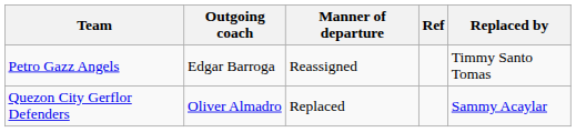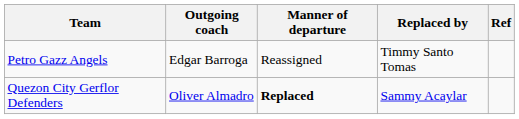 <table class=wikitable>
 <tr>
 <th>Team</th>
 <th>Outgoing coach</th>
 <th>Manner of departure</th>
+<th>Replaced by</th>
 <th>Ref</th>
-<th>Replaced by</th>
 </tr>
 <tr>
 <td><a href='#'>Petro Gazz Angels</a></td>
 <td> Edgar Barroga</td>
 <td>Reassigned</td>
+<td> Timmy Santo Tomas</td>
 <td></td>
-<td> Timmy Santo Tomas</td>
 </tr>
 <tr>
 <td><a href='#'>Quezon City Gerflor Defenders</a></td>
 <td> <a href='#'>Oliver Almadro</a></td>
-<td>Replaced</td>
+<td><strong>Replaced</strong></td>
+<td> <a href='#'>Sammy Acaylar</a></td>
 <td></td>
-<td> <a href='#'>Sammy Acaylar</a></td>
 </tr>
 </table>
